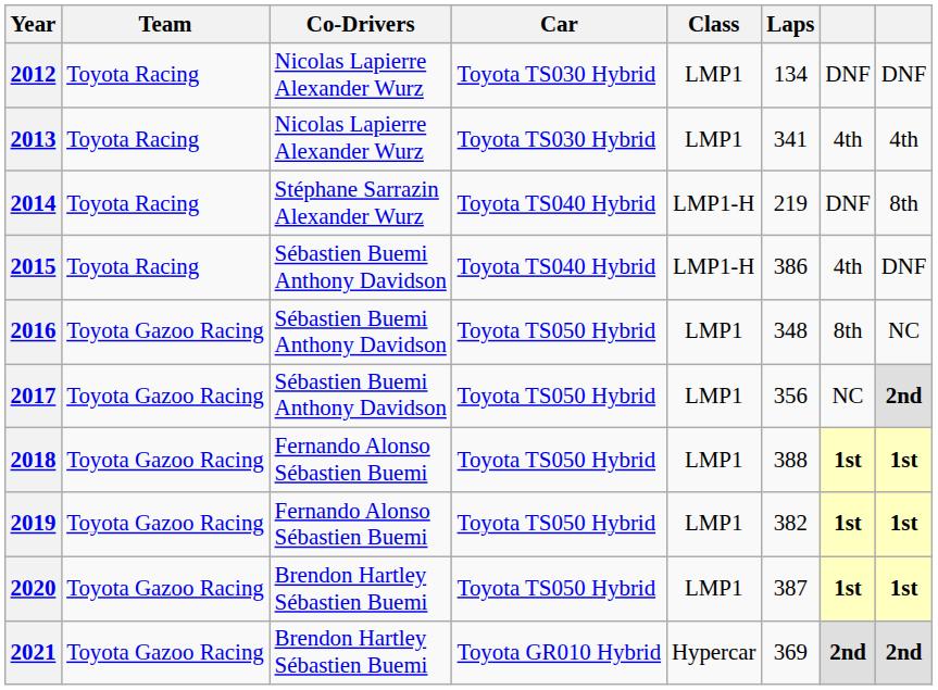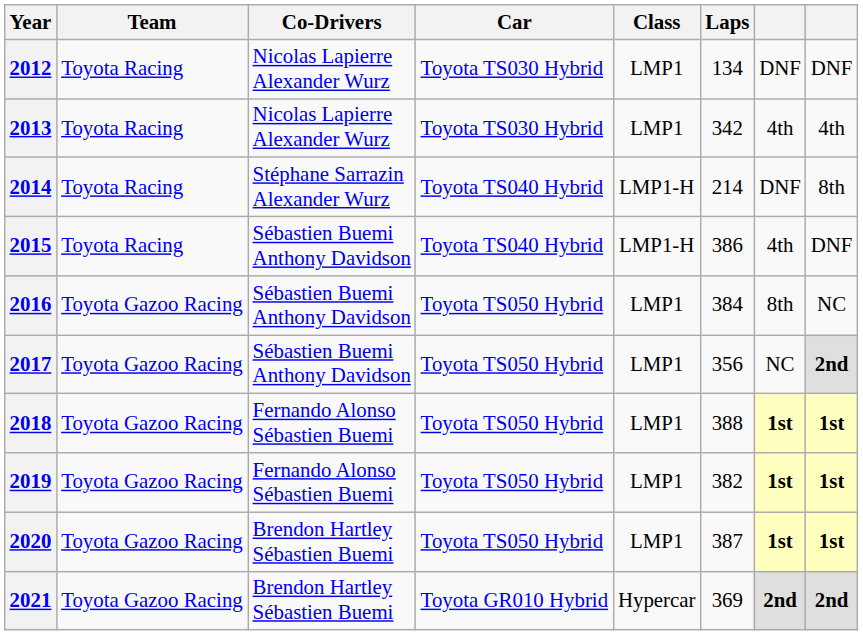 <table class="wikitable" style="text-align:center; font-size:90%">
 <tr>
 <th>Year</th>
 <th>Team</th>
 <th>Co-Drivers</th>
 <th>Car</th>
 <th>Class</th>
 <th>Laps</th>
 <th></th>
 <th></th>
 </tr>
 <tr>
 <th><a href='#'>2012</a></th>
 <td align="left"nowrap> <a href='#'>Toyota Racing</a></td>
 <td align="left"nowrap> <a href='#'>Nicolas Lapierre</a><br> <a href='#'>Alexander Wurz</a></td>
 <td align="left"nowrap><a href='#'>Toyota TS030 Hybrid</a></td>
 <td>LMP1</td>
 <td>134</td>
 <td>DNF</td>
 <td>DNF</td>
 </tr>
 <tr>
 <th><a href='#'>2013</a></th>
 <td align="left"nowrap> <a href='#'>Toyota Racing</a></td>
 <td align="left"nowrap> <a href='#'>Nicolas Lapierre</a><br> <a href='#'>Alexander Wurz</a></td>
 <td align="left"nowrap><a href='#'>Toyota TS030 Hybrid</a></td>
 <td>LMP1</td>
-<td>341</td>
+<td>342</td>
 <td>4th</td>
 <td>4th</td>
 </tr>
 <tr>
 <th><a href='#'>2014</a></th>
 <td align="left"nowrap> <a href='#'>Toyota Racing</a></td>
 <td align="left"nowrap> <a href='#'>Stéphane Sarrazin</a><br> <a href='#'>Alexander Wurz</a></td>
 <td align="left"nowrap><a href='#'>Toyota TS040 Hybrid</a></td>
 <td>LMP1-H</td>
-<td>219</td>
+<td>214</td>
 <td>DNF</td>
 <td>8th</td>
 </tr>
 <tr>
 <th><a href='#'>2015</a></th>
 <td align="left"nowrap> <a href='#'>Toyota Racing</a></td>
 <td align="left"nowrap> <a href='#'>Sébastien Buemi</a><br> <a href='#'>Anthony Davidson</a></td>
 <td align="left"nowrap><a href='#'>Toyota TS040 Hybrid</a></td>
 <td>LMP1-H</td>
 <td>386</td>
 <td>4th</td>
 <td>DNF</td>
 </tr>
 <tr>
 <th><a href='#'>2016</a></th>
 <td align="left"nowrap> <a href='#'>Toyota Gazoo Racing</a></td>
 <td align="left"nowrap> <a href='#'>Sébastien Buemi</a><br> <a href='#'>Anthony Davidson</a></td>
 <td align="left"nowrap><a href='#'>Toyota TS050 Hybrid</a></td>
 <td>LMP1</td>
-<td>348</td>
+<td>384</td>
 <td>8th</td>
 <td>NC</td>
 </tr>
 <tr>
 <th><a href='#'>2017</a></th>
 <td align="left"nowrap> <a href='#'>Toyota Gazoo Racing</a></td>
 <td align="left"nowrap> <a href='#'>Sébastien Buemi</a><br> <a href='#'>Anthony Davidson</a></td>
 <td align="left"nowrap><a href='#'>Toyota TS050 Hybrid</a></td>
 <td>LMP1</td>
 <td>356</td>
 <td>NC</td>
 <td style="background:#DFDFDF;"><strong>2nd</strong></td>
 </tr>
 <tr>
 <th><a href='#'>2018</a></th>
 <td align="left"nowrap> <a href='#'>Toyota Gazoo Racing</a></td>
 <td align="left"nowrap> <a href='#'>Fernando Alonso</a><br> <a href='#'>Sébastien Buemi</a></td>
 <td align="left"nowrap><a href='#'>Toyota TS050 Hybrid</a></td>
 <td>LMP1</td>
 <td>388</td>
 <td style="background:#FFFFBF;"><strong>1st</strong></td>
 <td style="background:#FFFFBF;"><strong>1st</strong></td>
 </tr>
 <tr>
 <th><a href='#'>2019</a></th>
 <td align="left"nowrap> <a href='#'>Toyota Gazoo Racing</a></td>
 <td align="left"nowrap> <a href='#'>Fernando Alonso</a><br> <a href='#'>Sébastien Buemi</a></td>
 <td align="left"nowrap><a href='#'>Toyota TS050 Hybrid</a></td>
 <td>LMP1</td>
 <td>382</td>
 <td style="background:#FFFFBF;"><strong>1st</strong></td>
 <td style="background:#FFFFBF;"><strong>1st</strong></td>
 </tr>
 <tr>
 <th><a href='#'>2020</a></th>
 <td align="left"nowrap> <a href='#'>Toyota Gazoo Racing</a></td>
 <td align="left"nowrap> <a href='#'>Brendon Hartley</a><br> <a href='#'>Sébastien Buemi</a></td>
 <td align="left"nowrap><a href='#'>Toyota TS050 Hybrid</a></td>
 <td>LMP1</td>
 <td>387</td>
 <td style="background:#FFFFBF;"><strong>1st</strong></td>
 <td style="background:#FFFFBF;"><strong>1st</strong></td>
 </tr>
 <tr>
 <th><a href='#'>2021</a></th>
 <td align="left"nowrap> <a href='#'>Toyota Gazoo Racing</a></td>
 <td align="left"nowrap> <a href='#'>Brendon Hartley</a><br> <a href='#'>Sébastien Buemi</a></td>
 <td align="left"nowrap><a href='#'>Toyota GR010 Hybrid</a></td>
 <td>Hypercar</td>
 <td>369</td>
 <td style="background:#DFDFDF;"><strong>2nd</strong></td>
 <td style="background:#DFDFDF;"><strong>2nd</strong></td>
 </tr>
 </table>
